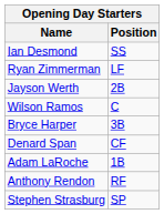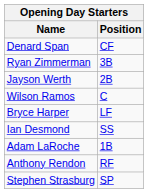 <table class="wikitable" style="text-align:left">
 <tr>
 <th colspan="2">Opening Day Starters</th>
 </tr>
 <tr>
 <th>Name</th>
 <th>Position</th>
 </tr>
 <tr>
-<td><a href='#'>Ian Desmond</a></td>
-<td><a href='#'>SS</a></td>
+<td><a href='#'>Denard Span</a></td>
+<td><a href='#'>CF</a></td>
 </tr>
 <tr>
 <td><a href='#'>Ryan Zimmerman</a></td>
-<td><a href='#'>LF</a></td>
+<td><a href='#'>3B</a></td>
 </tr>
 <tr>
 <td><a href='#'>Jayson Werth</a></td>
 <td><a href='#'>2B</a></td>
 </tr>
 <tr>
 <td><a href='#'>Wilson Ramos</a></td>
 <td><a href='#'>C</a></td>
 </tr>
 <tr>
 <td><a href='#'>Bryce Harper</a></td>
-<td><a href='#'>3B</a></td>
+<td><a href='#'>LF</a></td>
 </tr>
 <tr>
-<td><a href='#'>Denard Span</a></td>
-<td><a href='#'>CF</a></td>
+<td><a href='#'>Ian Desmond</a></td>
+<td><a href='#'>SS</a></td>
 </tr>
 <tr>
 <td><a href='#'>Adam LaRoche</a></td>
 <td><a href='#'>1B</a></td>
 </tr>
 <tr>
 <td><a href='#'>Anthony Rendon</a></td>
 <td><a href='#'>RF</a></td>
 </tr>
 <tr>
 <td><a href='#'>Stephen Strasburg</a></td>
 <td><a href='#'>SP</a></td>
 </tr>
 </table>
